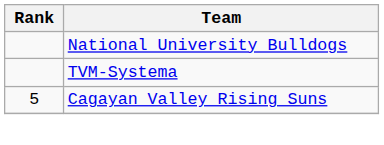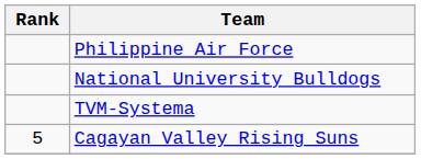 <table class="wikitable" style="text-align: center;">
 <tr>
 <th width=40>Rank</th>
 <th width=240>Team</th>
+</tr>
+<tr>
+<td></td>
+<td align=left><a href='#'>Philippine Air Force</a></td>
 </tr>
 <tr>
 <td></td>
 <td align=left><a href='#'>National University Bulldogs</a></td>
 </tr>
 <tr>
 <td></td>
 <td align=left><a href='#'>TVM-Systema</a></td>
 </tr>
 <tr>
 <td>5</td>
 <td align=left><a href='#'>Cagayan Valley Rising Suns</a></td>
 </tr>
 <tr>
 </tr>
 </table>
